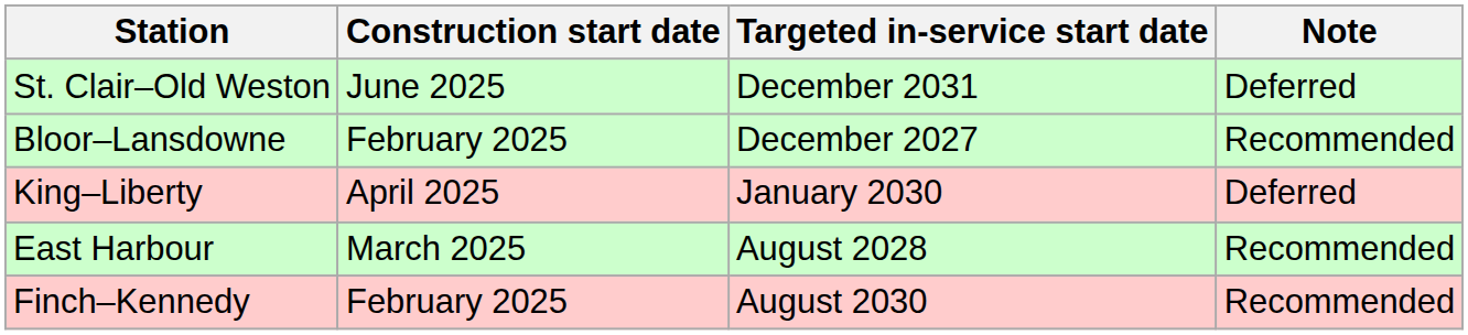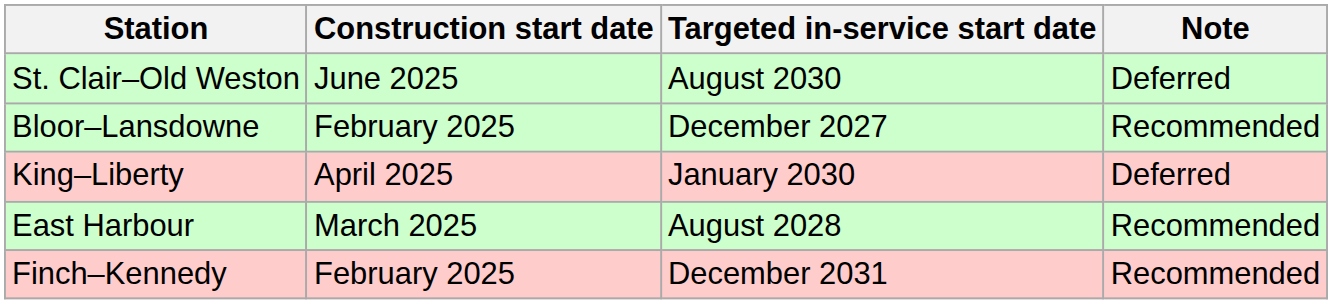 <table class="wikitable">
 <tr>
 <th>Station</th>
 <th>Construction start date</th>
 <th>Targeted in-service start date</th>
 <th>Note</th>
 </tr>
 <tr bgcolor=#cfc>
 <td>St. Clair–Old Weston</td>
 <td>June 2025</td>
-<td>December 2031</td>
+<td>August 2030</td>
 <td>Deferred</td>
 </tr>
 <tr bgcolor=#cfc>
 <td>Bloor–Lansdowne</td>
 <td>February 2025</td>
 <td>December 2027</td>
 <td>Recommended</td>
 </tr>
 <tr bgcolor=#fcc>
 <td>King–Liberty</td>
 <td>April 2025</td>
 <td>January 2030</td>
 <td>Deferred</td>
 </tr>
 <tr bgcolor=#cfc>
 <td>East Harbour</td>
 <td>March 2025</td>
 <td>August 2028</td>
 <td>Recommended</td>
 </tr>
 <tr bgcolor=#fcc>
 <td>Finch–Kennedy</td>
 <td>February 2025</td>
-<td>August 2030</td>
+<td>December 2031</td>
 <td>Recommended</td>
 </tr>
 </table>
